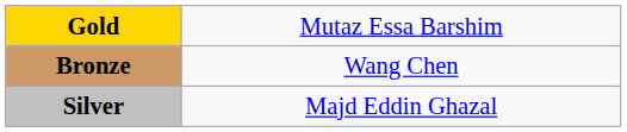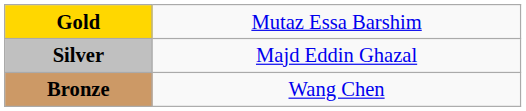 <table class="wikitable" style=" text-align:center; font-size:110%;" width="35%">
 <tr>
 <td bgcolor="gold"><strong>Gold</strong></td>
 <td><a href='#'>Mutaz Essa Barshim</a><br></td>
 </tr>
 <tr>
+<td bgcolor="silver"><strong>Silver</strong></td>
+<td><a href='#'>Majd Eddin Ghazal</a><br></td>
+</tr>
+<tr>
 <td bgcolor="CC9966"><strong>Bronze</strong></td>
 <td><a href='#'>Wang Chen</a><br></td>
 </tr>
-<tr>
-<td bgcolor="silver"><strong>Silver</strong></td>
-<td><a href='#'>Majd Eddin Ghazal</a><br></td>
-</tr>
 </table>
